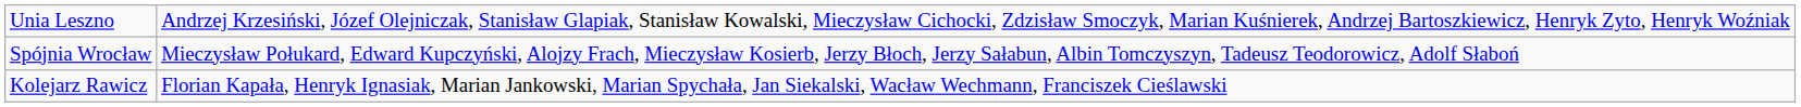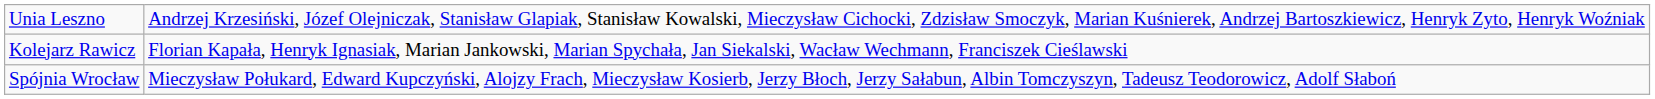 <table class=wikitable>
 <tr>
 <td><a href='#'>Unia Leszno</a></td>
 <td><a href='#'>Andrzej Krzesiński</a>, <a href='#'>Józef Olejniczak</a>, <a href='#'>Stanisław Glapiak</a>, Stanisław Kowalski, <a href='#'>Mieczysław Cichocki</a>, <a href='#'>Zdzisław Smoczyk</a>, <a href='#'>Marian Kuśnierek</a>, <a href='#'>Andrzej Bartoszkiewicz</a>, <a href='#'>Henryk Zyto</a>, <a href='#'>Henryk Woźniak</a></td>
 </tr>
 <tr>
+<td><a href='#'>Kolejarz Rawicz</a></td>
+<td><a href='#'>Florian Kapała</a>, <a href='#'>Henryk Ignasiak</a>, Marian Jankowski, <a href='#'>Marian Spychała</a>, <a href='#'>Jan Siekalski</a>, <a href='#'>Wacław Wechmann</a>, <a href='#'>Franciszek Cieślawski</a></td>
+</tr>
+<tr>
 <td><a href='#'>Spójnia Wrocław</a></td>
 <td><a href='#'>Mieczysław Połukard</a>, <a href='#'>Edward Kupczyński</a>, <a href='#'>Alojzy Frach</a>, <a href='#'>Mieczysław Kosierb</a>, <a href='#'>Jerzy Błoch</a>, <a href='#'>Jerzy Sałabun</a>, <a href='#'>Albin Tomczyszyn</a>, <a href='#'>Tadeusz Teodorowicz</a>, <a href='#'>Adolf Słaboń</a></td>
 </tr>
-<tr>
-<td><a href='#'>Kolejarz Rawicz</a></td>
-<td><a href='#'>Florian Kapała</a>, <a href='#'>Henryk Ignasiak</a>, Marian Jankowski, <a href='#'>Marian Spychała</a>, <a href='#'>Jan Siekalski</a>, <a href='#'>Wacław Wechmann</a>, <a href='#'>Franciszek Cieślawski</a></td>
-</tr>
 </table>
